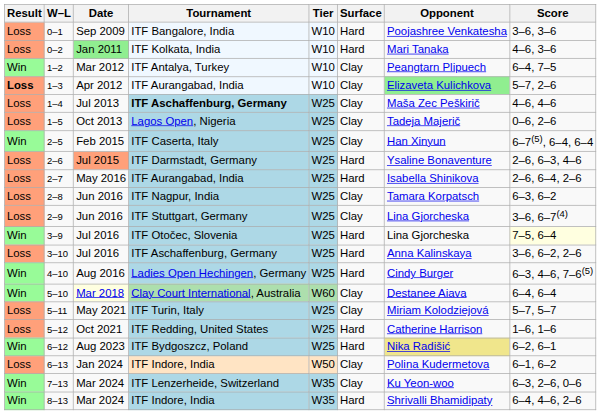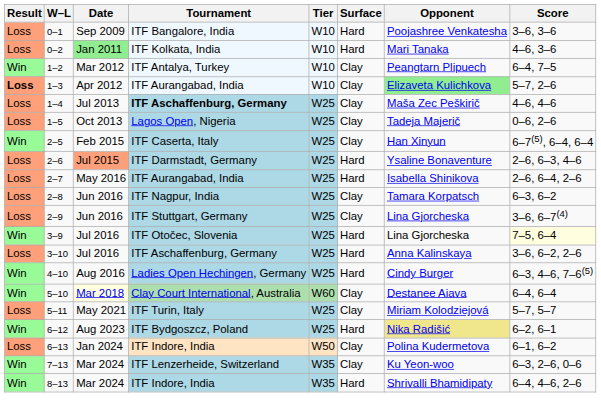 <table class="sortable wikitable">
 <tr>
 <th>Result</th>
 <th class="unsortable">W–L</th>
 <th>Date</th>
 <th>Tournament</th>
 <th>Tier</th>
 <th>Surface</th>
 <th>Opponent</th>
 <th class="unsortable">Score</th>
 </tr>
 <tr>
 <td style="background:#ffa07a;">Loss</td>
 <td><small>0–1</small></td>
 <td>Sep 2009</td>
 <td style="background:#f0f8ff;">ITF Bangalore, India</td>
 <td style="background:#f0f8ff;">W10</td>
 <td>Hard</td>
 <td> <a href='#'>Poojashree Venkatesha</a></td>
 <td>3–6, 3–6</td>
 </tr>
 <tr>
 <td style="background:#ffa07a;">Loss</td>
 <td><small>0–2</small></td>
 <td style="background: lightgreen;">Jan 2011</td>
 <td style="background:#f0f8ff;">ITF Kolkata, India</td>
 <td style="background:#f0f8ff;">W10</td>
 <td>Hard</td>
 <td> <a href='#'>Mari Tanaka</a></td>
 <td>4–6, 3–6</td>
 </tr>
 <tr>
 <td style="background:#98fb98;">Win</td>
 <td><small>1–2</small></td>
 <td>Mar 2012</td>
 <td style="background:#f0f8ff;">ITF Antalya, Turkey</td>
 <td style="background:#f0f8ff;">W10</td>
 <td>Clay</td>
 <td> <a href='#'>Peangtarn Plipuech</a></td>
 <td>6–4, 7–5</td>
 </tr>
 <tr>
 <td style="background:#ffa07a;"><strong>Loss</strong></td>
 <td><small>1–3</small></td>
 <td>Apr 2012</td>
 <td style="background:#f0f8ff;">ITF Aurangabad, India</td>
 <td style="background:#f0f8ff;">W10</td>
 <td>Clay</td>
 <td style="background: lightgreen;"> <a href='#'>Elizaveta Kulichkova</a></td>
 <td>5–7, 2–6</td>
 </tr>
 <tr>
 <td style="background:#ffa07a;">Loss</td>
 <td><small>1–4</small></td>
 <td>Jul 2013</td>
 <td style="background:lightblue;"><strong>ITF Aschaffenburg, Germany</strong></td>
 <td style="background:lightblue;">W25</td>
 <td>Clay</td>
 <td> <a href='#'>Maša Zec Peškirič</a></td>
 <td>4–6, 4–6</td>
 </tr>
 <tr>
 <td style="background:#ffa07a;">Loss</td>
 <td><small>1–5</small></td>
 <td>Oct 2013</td>
 <td style="background:lightblue;"><a href='#'>Lagos Open</a>, Nigeria</td>
 <td style="background:lightblue;">W25</td>
 <td>Clay</td>
 <td> <a href='#'>Tadeja Majerič</a></td>
 <td>0–6, 2–6</td>
 </tr>
 <tr>
 <td style="background:#98fb98;">Win</td>
 <td><small>2–5</small></td>
 <td>Feb 2015</td>
 <td style="background:lightblue;">ITF Caserta, Italy</td>
 <td style="background:lightblue;">W25</td>
 <td>Clay</td>
 <td> <a href='#'>Han Xinyun</a></td>
 <td>6–7<sup>(5)</sup>, 6–4, 6–4</td>
 </tr>
 <tr>
 <td style="background:#ffa07a;">Loss</td>
 <td><small>2–6</small></td>
 <td style="background: lightsalmon;">Jul 2015</td>
 <td style="background:lightblue;">ITF Darmstadt, Germany</td>
 <td style="background:lightblue;">W25</td>
 <td>Hard</td>
 <td> <a href='#'>Ysaline Bonaventure</a></td>
 <td>2–6, 6–3, 4–6</td>
 </tr>
 <tr>
 <td style="background:#ffa07a;">Loss</td>
 <td><small>2–7</small></td>
 <td>May 2016</td>
 <td style="background:lightblue;">ITF Aurangabad, India</td>
 <td style="background:lightblue;">W25</td>
 <td>Hard</td>
 <td> <a href='#'>Isabella Shinikova</a></td>
 <td>2–6, 6–4, 2–6</td>
 </tr>
 <tr>
 <td style="background:#ffa07a;">Loss</td>
 <td><small>2–8</small></td>
 <td>Jun 2016</td>
 <td style="background:lightblue;">ITF Nagpur, India</td>
 <td style="background:lightblue;">W25</td>
 <td>Clay</td>
 <td> <a href='#'>Tamara Korpatsch</a></td>
 <td>6–3, 6–2</td>
 </tr>
 <tr>
 <td style="background:#ffa07a;">Loss</td>
 <td><small>2–9</small></td>
 <td>Jun 2016</td>
 <td style="background:lightblue;">ITF Stuttgart, Germany</td>
 <td style="background:lightblue;">W25</td>
 <td>Clay</td>
 <td> <a href='#'>Lina Gjorcheska</a></td>
 <td>3–6, 6–7<sup>(4)</sup></td>
 </tr>
 <tr>
 <td style="background:#98fb98;">Win</td>
 <td><small>3–9</small></td>
 <td>Jul 2016</td>
 <td style="background:lightblue;">ITF Otočec, Slovenia</td>
 <td style="background:lightblue;">W25</td>
 <td>Hard</td>
 <td> Lina Gjorcheska</td>
 <td style="background: lightyellow;">7–5, 6–4</td>
 </tr>
 <tr>
 <td style="background:#ffa07a;">Loss</td>
 <td><small>3–10</small></td>
 <td>Jul 2016</td>
 <td style="background:lightblue;">ITF Aschaffenburg, Germany</td>
 <td style="background:lightblue;">W25</td>
 <td>Hard</td>
 <td> <a href='#'>Anna Kalinskaya</a></td>
 <td>3–6, 6–2, 2–6</td>
 </tr>
 <tr>
 <td style="background:#98fb98;">Win</td>
 <td><small>4–10</small></td>
 <td>Aug 2016</td>
 <td style="background:lightblue;"><a href='#'>Ladies Open Hechingen</a>, Germany</td>
 <td style="background:lightblue;">W25</td>
 <td>Hard</td>
 <td> <a href='#'>Cindy Burger</a></td>
 <td>6–3, 4–6, 7–6<sup>(5)</sup></td>
 </tr>
 <tr>
 <td style="background:#98fb98;">Win</td>
 <td><small>5–10</small></td>
 <td style="background: lightyellow;"><a href='#'>Mar 2018</a></td>
 <td style="background:#addfad;"><a href='#'>Clay Court International</a>, Australia</td>
 <td style="background:#addfad;">W60</td>
 <td>Clay</td>
 <td> <a href='#'>Destanee Aiava</a></td>
 <td>6–4, 6–4</td>
 </tr>
 <tr>
 <td style="background:#ffa07a;">Loss</td>
 <td><small>5–11</small></td>
 <td>May 2021</td>
 <td style="background:lightblue;">ITF Turin, Italy</td>
 <td style="background:lightblue;">W25</td>
 <td>Clay</td>
 <td> <a href='#'>Miriam Kolodziejová</a></td>
 <td>5–7, 5–7</td>
 </tr>
 <tr>
-<td style="background:#ffa07a;">Loss</td>
-<td><small>5–12</small></td>
-<td>Oct 2021</td>
-<td style="background:lightblue;">ITF Redding, United States</td>
-<td style="background:lightblue;">W25</td>
-<td>Hard</td>
-<td> <a href='#'>Catherine Harrison</a></td>
-<td>1–6, 1–6</td>
-</tr>
-<tr>
 <td style="background:#98fb98;">Win</td>
 <td><small>6–12</small></td>
 <td>Aug 2023</td>
 <td style="background:lightblue;">ITF Bydgoszcz, Poland</td>
 <td style="background:lightblue;">W25</td>
 <td>Hard</td>
 <td style="background: khaki;"> <a href='#'>Nika Radišić</a></td>
 <td>6–2, 6–1</td>
 </tr>
 <tr>
 <td style="background:#ffa07a;">Loss</td>
 <td><small>6–13</small></td>
 <td>Jan 2024</td>
 <td style="background:#ffe4c4;">ITF Indore, India</td>
 <td style="background:#ffe4c4;">W50</td>
 <td>Clay</td>
 <td> <a href='#'>Polina Kudermetova</a></td>
 <td>6–1, 6–2</td>
 </tr>
 <tr>
 <td style="background:#98fb98;">Win</td>
 <td><small>7–13</small></td>
 <td>Mar 2024</td>
 <td style="background:lightblue;">ITF Lenzerheide, Switzerland</td>
 <td style="background:lightblue;">W35</td>
 <td>Clay</td>
 <td> <a href='#'>Ku Yeon-woo</a></td>
 <td>6–3, 2–6, 0–6</td>
 </tr>
 <tr>
 <td style="background:#98fb98;">Win</td>
 <td><small>8–13</small></td>
 <td>Mar 2024</td>
 <td style="background:lightblue;">ITF Indore, India</td>
 <td style="background:lightblue;">W35</td>
 <td>Hard</td>
 <td> <a href='#'>Shrivalli Bhamidipaty</a></td>
 <td>6–4, 4–6, 2–6</td>
 </tr>
 </table>
